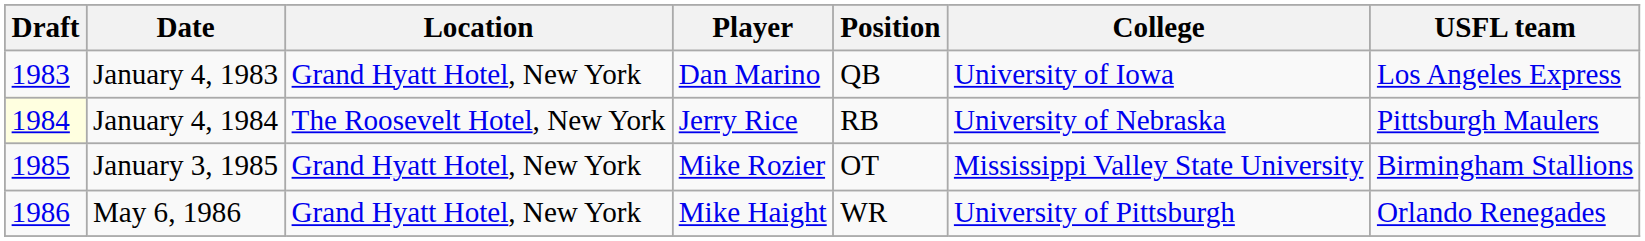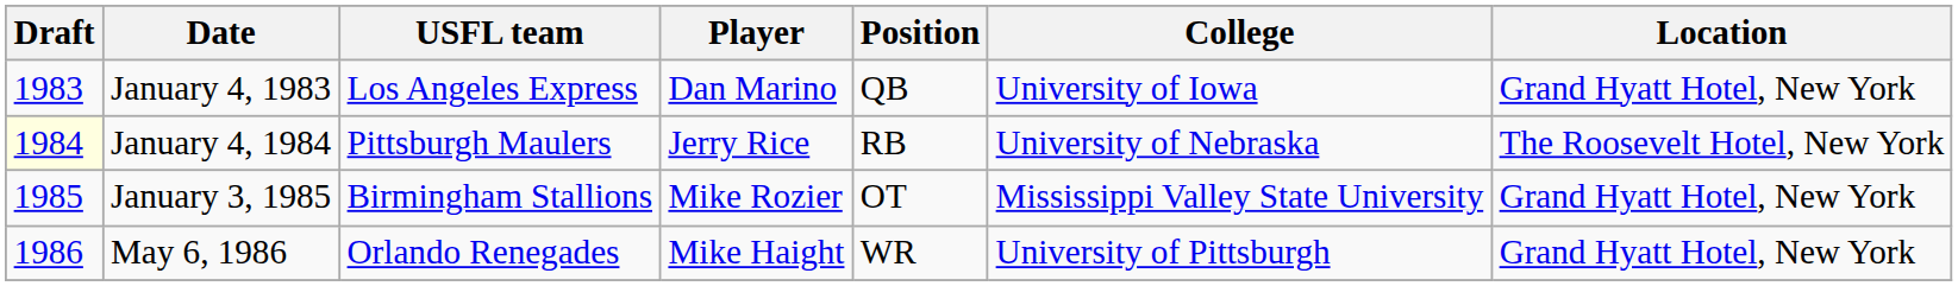 <table class="wikitable sortable">
 <tr>
 <th>Draft</th>
 <th>Date</th>
-<th>Location</th>
+<th>USFL team</th>
 <th>Player</th>
 <th>Position</th>
 <th>College</th>
-<th>USFL team</th>
+<th>Location</th>
 </tr>
 <tr>
 <td><a href='#'>1983</a></td>
 <td>January 4, 1983</td>
-<td><a href='#'>Grand Hyatt Hotel</a>, New York</td>
+<td><a href='#'>Los Angeles Express</a></td>
 <td><a href='#'>Dan Marino</a></td>
 <td>QB</td>
 <td><a href='#'>University of Iowa</a></td>
-<td><a href='#'>Los Angeles Express</a></td>
+<td><a href='#'>Grand Hyatt Hotel</a>, New York</td>
 </tr>
 <tr>
 <td style="background: lightyellow;"><a href='#'>1984</a></td>
 <td>January 4, 1984</td>
-<td><a href='#'>The Roosevelt Hotel</a>, New York</td>
+<td><a href='#'>Pittsburgh Maulers</a></td>
 <td><a href='#'>Jerry Rice</a></td>
 <td>RB</td>
 <td><a href='#'>University of Nebraska</a></td>
-<td><a href='#'>Pittsburgh Maulers</a></td>
+<td><a href='#'>The Roosevelt Hotel</a>, New York</td>
 </tr>
 <tr>
 <td><a href='#'>1985</a></td>
 <td>January 3, 1985</td>
-<td><a href='#'>Grand Hyatt Hotel</a>, New York</td>
+<td><a href='#'>Birmingham Stallions</a></td>
 <td><a href='#'>Mike Rozier</a></td>
 <td>OT</td>
 <td><a href='#'>Mississippi Valley State University</a></td>
-<td><a href='#'>Birmingham Stallions</a></td>
+<td><a href='#'>Grand Hyatt Hotel</a>, New York</td>
 </tr>
 <tr>
 <td><a href='#'>1986</a></td>
 <td>May 6, 1986</td>
-<td><a href='#'>Grand Hyatt Hotel</a>, New York</td>
+<td><a href='#'>Orlando Renegades</a></td>
 <td><a href='#'>Mike Haight</a></td>
 <td>WR</td>
 <td><a href='#'>University of Pittsburgh</a></td>
-<td><a href='#'>Orlando Renegades</a></td>
+<td><a href='#'>Grand Hyatt Hotel</a>, New York</td>
 </tr>
 </table>
